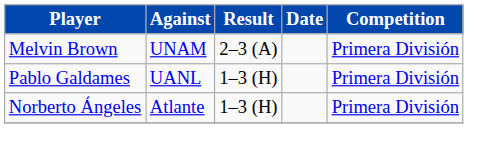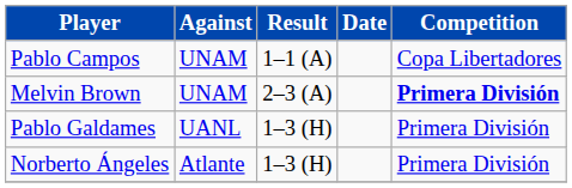 <table class="wikitable">
 <tr>
 <th style=background-color:#0046AD;color:#FFFFFF>Player</th>
 <th style=background-color:#0046AD;color:#FFFFFF>Against</th>
 <th style=background-color:#0046AD;color:#FFFFFF>Result</th>
 <th style=background-color:#0046AD;color:#FFFFFF>Date</th>
 <th style=background-color:#0046AD;color:#FFFFFF>Competition</th>
 </tr>
 <tr>
+<td> <a href='#'>Pablo Campos</a></td>
+<td><a href='#'>UNAM</a></td>
+<td>1–1 (A)</td>
+<td></td>
+<td><a href='#'>Copa Libertadores</a></td>
+</tr>
+<tr>
 <td> <a href='#'>Melvin Brown</a></td>
 <td><a href='#'>UNAM</a></td>
 <td>2–3 (A)</td>
 <td></td>
-<td><a href='#'>Primera División</a></td>
+<td><strong><a href='#'>Primera División</a></strong></td>
 </tr>
 <tr>
 <td> <a href='#'>Pablo Galdames</a></td>
 <td><a href='#'>UANL</a></td>
 <td>1–3 (H)</td>
 <td></td>
 <td><a href='#'>Primera División</a></td>
 </tr>
 <tr>
 <td> <a href='#'>Norberto Ángeles</a></td>
 <td><a href='#'>Atlante</a></td>
 <td>1–3 (H)</td>
 <td></td>
 <td><a href='#'>Primera División</a></td>
 </tr>
 <tr>
 </tr>
 </table>
